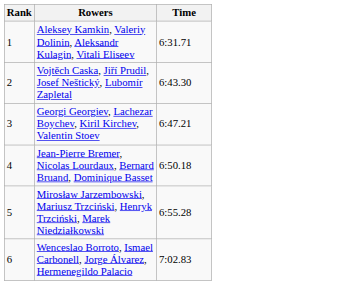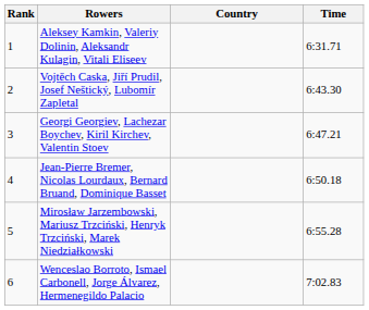 <table class="wikitable">
 <tr>
 <th width=25>Rank</th>
 <th width=175>Rowers</th>
+<th width=175>Country</th>
 <th width=75>Time</th>
 </tr>
 <tr>
 <td>1</td>
 <td><a href='#'>Aleksey Kamkin</a>, <a href='#'>Valeriy Dolinin</a>, <a href='#'>Aleksandr Kulagin</a>, <a href='#'>Vitali Eliseev</a></td>
+<td></td>
 <td>6:31.71</td>
 </tr>
 <tr>
 <td>2</td>
 <td><a href='#'>Vojtěch Caska</a>, <a href='#'>Jiří Prudil</a>, <a href='#'>Josef Neštický</a>, <a href='#'>Lubomír Zapletal</a></td>
+<td></td>
 <td>6:43.30</td>
 </tr>
 <tr>
 <td>3</td>
 <td><a href='#'>Georgi Georgiev</a>, <a href='#'>Lachezar Boychev</a>, <a href='#'>Kiril Kirchev</a>, <a href='#'>Valentin Stoev</a></td>
+<td></td>
 <td>6:47.21</td>
 </tr>
 <tr>
 <td>4</td>
 <td><a href='#'>Jean-Pierre Bremer</a>, <a href='#'>Nicolas Lourdaux</a>, <a href='#'>Bernard Bruand</a>, <a href='#'>Dominique Basset</a></td>
+<td></td>
 <td>6:50.18</td>
 </tr>
 <tr>
 <td>5</td>
 <td><a href='#'>Mirosław Jarzembowski</a>, <a href='#'>Mariusz Trzciński</a>, <a href='#'>Henryk Trzciński</a>, <a href='#'>Marek Niedziałkowski</a></td>
+<td></td>
 <td>6:55.28</td>
 </tr>
 <tr>
 <td>6</td>
 <td><a href='#'>Wenceslao Borroto</a>, <a href='#'>Ismael Carbonell</a>, <a href='#'>Jorge Álvarez</a>, <a href='#'>Hermenegildo Palacio</a></td>
+<td></td>
 <td>7:02.83</td>
 </tr>
 </table>
